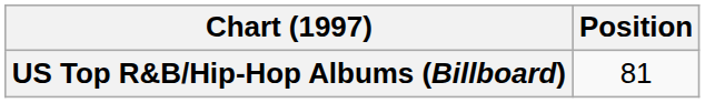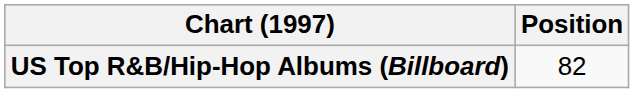 <table class="wikitable plainrowheaders" style="text-align:center">
 <tr>
 <th scope="col">Chart (1997)</th>
 <th scope="col">Position</th>
 </tr>
 <tr>
 <th scope="row">US Top R&B/Hip-Hop Albums (<em>Billboard</em>)</th>
-<td>81</td>
+<td>82</td>
 </tr>
 </table>
